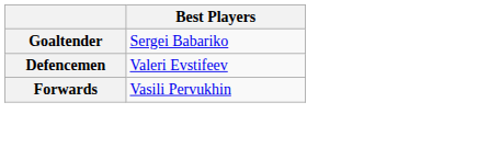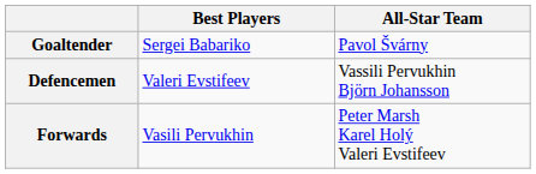 <table class="wikitable">
 <tr>
 <th width=120></th>
 <th width=180>Best Players</th>
+<th width=180>All-Star Team</th>
 </tr>
 <tr>
 <th>Goaltender</th>
 <td> <a href='#'>Sergei Babariko</a></td>
+<td> <a href='#'>Pavol Švárny</a></td>
 </tr>
 <tr>
 <th>Defencemen</th>
 <td> <a href='#'>Valeri Evstifeev</a></td>
+<td> Vassili Pervukhin<br> <a href='#'>Björn Johansson</a></td>
 </tr>
 <tr>
 <th>Forwards</th>
 <td> <a href='#'>Vasili Pervukhin</a></td>
+<td> <a href='#'>Peter Marsh</a><br> <a href='#'>Karel Holý</a><br> Valeri Evstifeev</td>
 </tr>
 </table>
